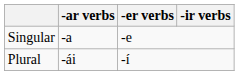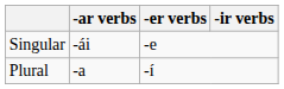 <table class="wikitable">
 <tr>
 <th></th>
 <th>-ar verbs</th>
 <th>-er verbs</th>
 <th>-ir verbs</th>
 </tr>
 <tr>
 <td>Singular</td>
-<td>-a</td>
+<td>-ái</td>
 <td colspan="2">-e</td>
 </tr>
 <tr>
 <td>Plural</td>
-<td>-ái</td>
+<td>-a</td>
 <td colspan="2">-í</td>
 </tr>
 </table>
